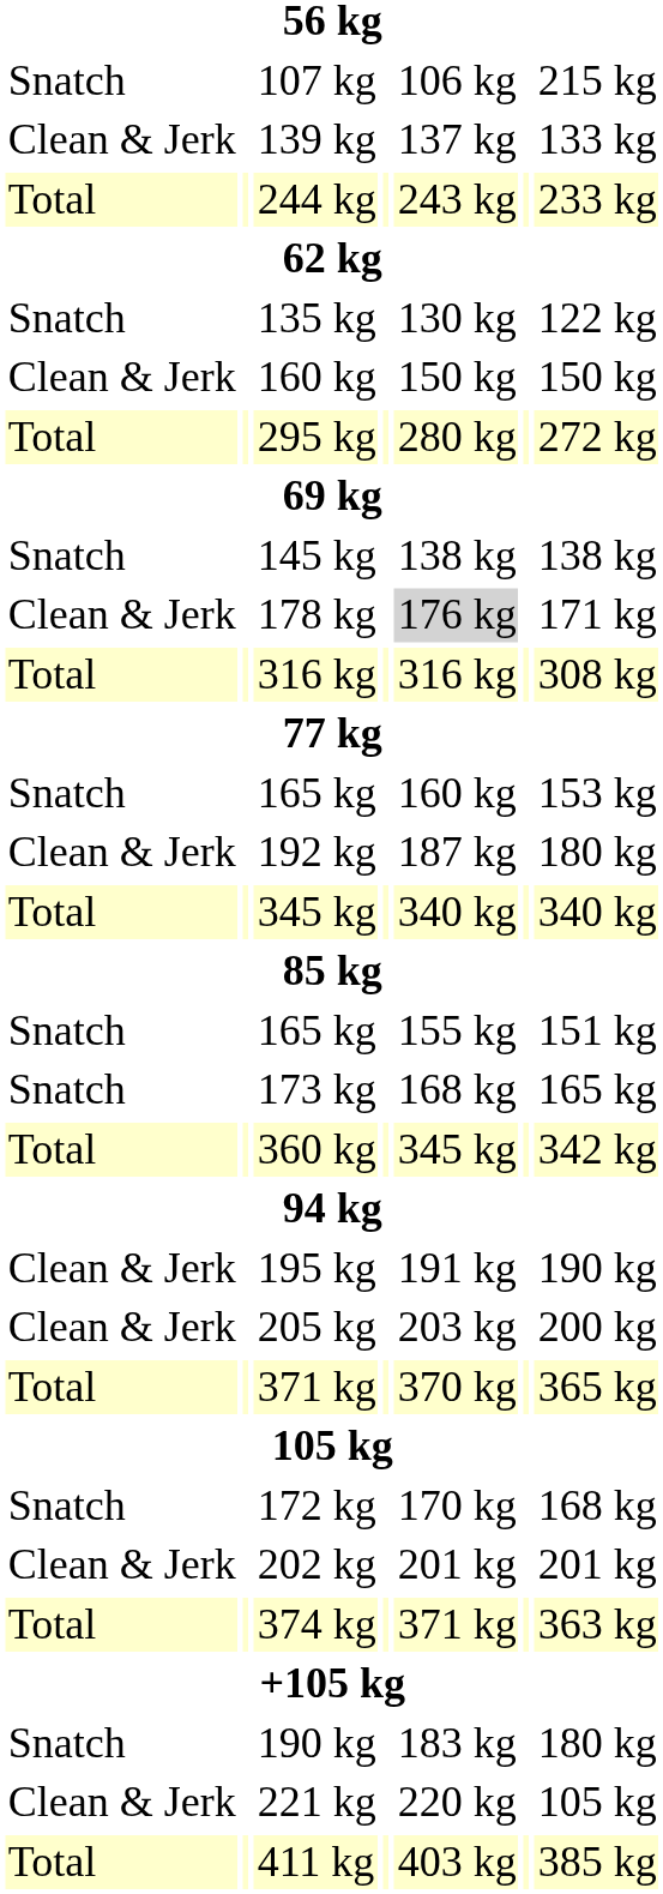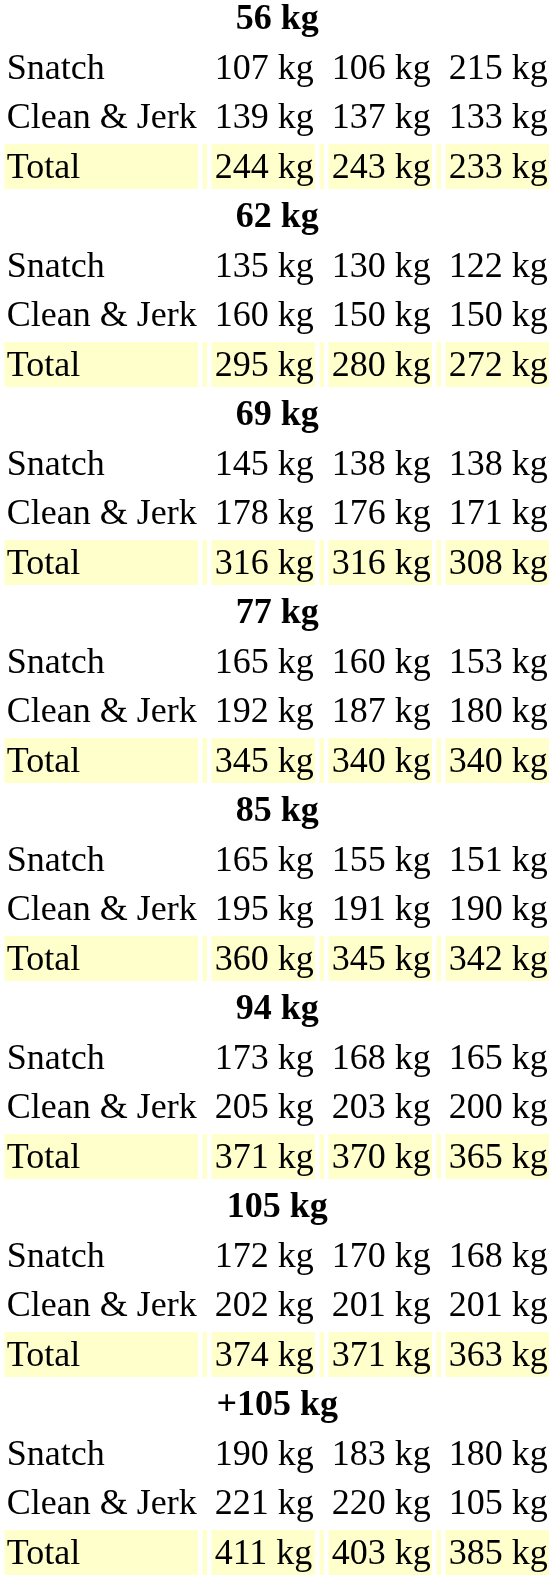 <table>
 <tr>
 <th colspan=7>56 kg</th>
 </tr>
 <tr>
 <td>Snatch</td>
 <td></td>
 <td>107 kg</td>
 <td></td>
 <td>106 kg</td>
 <td></td>
 <td>215 kg</td>
 </tr>
 <tr>
 <td>Clean & Jerk</td>
 <td></td>
 <td>139 kg</td>
 <td></td>
 <td>137 kg</td>
 <td></td>
 <td>133 kg</td>
 </tr>
 <tr bgcolor=ffffcc>
 <td>Total</td>
 <td></td>
 <td>244 kg</td>
 <td></td>
 <td>243 kg</td>
 <td></td>
 <td>233 kg</td>
 </tr>
 <tr>
 <th colspan=7>62 kg</th>
 </tr>
 <tr>
 <td>Snatch</td>
 <td></td>
 <td>135 kg</td>
 <td></td>
 <td>130 kg</td>
 <td></td>
 <td>122 kg</td>
 </tr>
 <tr>
 <td>Clean & Jerk</td>
 <td></td>
 <td>160 kg</td>
 <td></td>
 <td>150 kg</td>
 <td></td>
 <td>150 kg</td>
 </tr>
 <tr bgcolor=ffffcc>
 <td>Total</td>
 <td></td>
 <td>295 kg</td>
 <td></td>
 <td>280 kg</td>
 <td></td>
 <td>272 kg</td>
 </tr>
 <tr>
 <th colspan=7>69 kg</th>
 </tr>
 <tr>
 <td>Snatch</td>
 <td></td>
 <td>145 kg</td>
 <td></td>
 <td>138 kg</td>
 <td></td>
 <td>138 kg</td>
 </tr>
 <tr>
 <td>Clean & Jerk</td>
 <td></td>
 <td>178 kg</td>
 <td></td>
-<td style="background: lightgrey;">176 kg</td>
+<td>176 kg</td>
 <td></td>
 <td>171 kg</td>
 </tr>
 <tr bgcolor=ffffcc>
 <td>Total</td>
 <td></td>
 <td>316 kg</td>
 <td></td>
 <td>316 kg</td>
 <td></td>
 <td>308 kg</td>
 </tr>
 <tr>
 <th colspan=7>77 kg</th>
 </tr>
 <tr>
 <td>Snatch</td>
 <td></td>
 <td>165 kg</td>
 <td></td>
 <td>160 kg</td>
 <td></td>
 <td>153 kg</td>
 </tr>
 <tr>
 <td>Clean & Jerk</td>
 <td></td>
 <td>192 kg</td>
 <td></td>
 <td>187 kg</td>
 <td></td>
 <td>180 kg</td>
 </tr>
 <tr bgcolor=ffffcc>
 <td>Total</td>
 <td></td>
 <td>345 kg</td>
 <td></td>
 <td>340 kg</td>
 <td></td>
 <td>340 kg</td>
 </tr>
 <tr>
 <th colspan=7>85 kg</th>
 </tr>
 <tr>
 <td>Snatch</td>
 <td></td>
 <td>165 kg</td>
 <td></td>
 <td>155 kg</td>
 <td></td>
 <td>151 kg</td>
 </tr>
 <tr>
-<td>Snatch</td>
+<td>Clean & Jerk</td>
 <td></td>
-<td>173 kg</td>
+<td>195 kg</td>
 <td></td>
-<td>168 kg</td>
+<td>191 kg</td>
 <td></td>
-<td>165 kg</td>
+<td>190 kg</td>
 </tr>
 <tr bgcolor=ffffcc>
 <td>Total</td>
 <td></td>
 <td>360 kg</td>
 <td></td>
 <td>345 kg</td>
 <td></td>
 <td>342 kg</td>
 </tr>
 <tr>
 <th colspan=7>94 kg</th>
 </tr>
 <tr>
-<td>Clean & Jerk</td>
+<td>Snatch</td>
 <td></td>
-<td>195 kg</td>
+<td>173 kg</td>
 <td></td>
-<td>191 kg</td>
+<td>168 kg</td>
 <td></td>
-<td>190 kg</td>
+<td>165 kg</td>
 </tr>
 <tr>
 <td>Clean & Jerk</td>
 <td></td>
 <td>205 kg</td>
 <td></td>
 <td>203 kg</td>
 <td></td>
 <td>200 kg</td>
 </tr>
 <tr bgcolor=ffffcc>
 <td>Total</td>
 <td></td>
 <td>371 kg</td>
 <td></td>
 <td>370 kg</td>
 <td></td>
 <td>365 kg</td>
 </tr>
 <tr>
 <th colspan=7>105 kg</th>
 </tr>
 <tr>
 <td>Snatch</td>
 <td></td>
 <td>172 kg</td>
 <td></td>
 <td>170 kg</td>
 <td></td>
 <td>168 kg</td>
 </tr>
 <tr>
 <td>Clean & Jerk</td>
 <td></td>
 <td>202 kg</td>
 <td></td>
 <td>201 kg</td>
 <td></td>
 <td>201 kg</td>
 </tr>
 <tr bgcolor=ffffcc>
 <td>Total</td>
 <td></td>
 <td>374 kg</td>
 <td></td>
 <td>371 kg</td>
 <td></td>
 <td>363 kg</td>
 </tr>
 <tr>
 <th colspan=7>+105 kg</th>
 </tr>
 <tr>
 <td>Snatch</td>
 <td></td>
 <td>190 kg</td>
 <td></td>
 <td>183 kg</td>
 <td></td>
 <td>180 kg</td>
 </tr>
 <tr>
 <td>Clean & Jerk</td>
 <td></td>
 <td>221 kg</td>
 <td></td>
 <td>220 kg</td>
 <td></td>
 <td>105 kg</td>
 </tr>
 <tr bgcolor=ffffcc>
 <td>Total</td>
 <td></td>
 <td>411 kg</td>
 <td></td>
 <td>403 kg</td>
 <td></td>
 <td>385 kg</td>
 </tr>
 </table>
